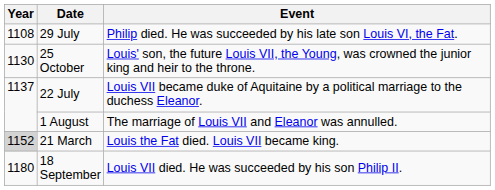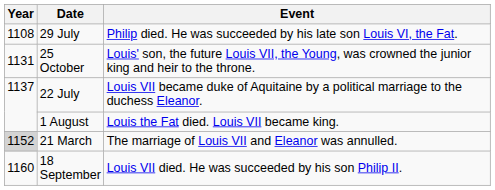 <table class="wikitable" width="100%">
 <tr>
 <th style="width:6%">Year</th>
 <th style="width:10%">Date</th>
 <th>Event</th>
 </tr>
 <tr>
 <td>1108</td>
 <td>29 July</td>
 <td><a href='#'>Philip</a> died.  He was succeeded by his late son <a href='#'>Louis VI, the Fat</a>.</td>
 </tr>
 <tr>
-<td>1130</td>
+<td>1131</td>
 <td>25 October</td>
 <td><a href='#'>Louis'</a> son, the future <a href='#'>Louis VII, the Young</a>, was crowned the junior king and heir to the throne.</td>
 </tr>
 <tr>
 <td rowspan="2" valign="top">1137</td>
 <td>22 July</td>
 <td><a href='#'>Louis VII</a> became duke of Aquitaine by a political marriage to the duchess <a href='#'>Eleanor</a>.</td>
 </tr>
 <tr>
 <td>1 August</td>
-<td>The marriage of <a href='#'>Louis VII</a> and <a href='#'>Eleanor</a> was annulled.</td>
+<td><a href='#'>Louis the Fat</a> died. <a href='#'>Louis VII</a> became king.</td>
 </tr>
 <tr>
 <td style="background: lightgrey;">1152</td>
 <td>21 March</td>
-<td><a href='#'>Louis the Fat</a> died. <a href='#'>Louis VII</a> became king.</td>
+<td>The marriage of <a href='#'>Louis VII</a> and <a href='#'>Eleanor</a> was annulled.</td>
 </tr>
 <tr>
-<td>1180</td>
+<td>1160</td>
 <td>18 September</td>
 <td><a href='#'>Louis VII</a> died. He was succeeded by his son <a href='#'>Philip II</a>.</td>
 </tr>
 </table>
